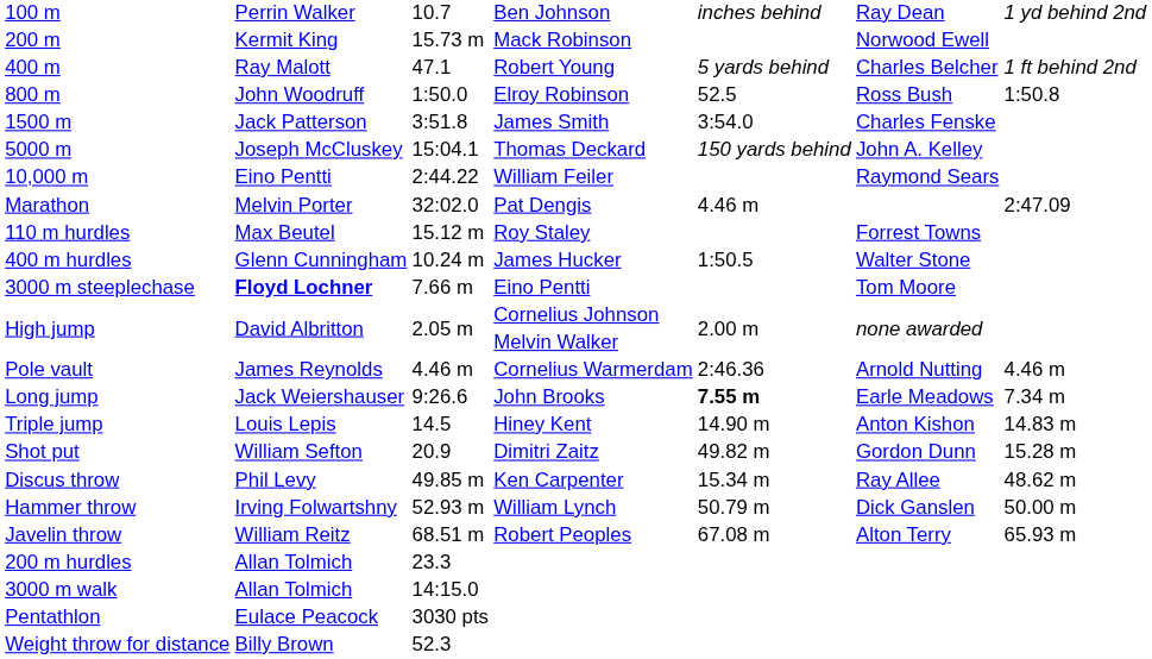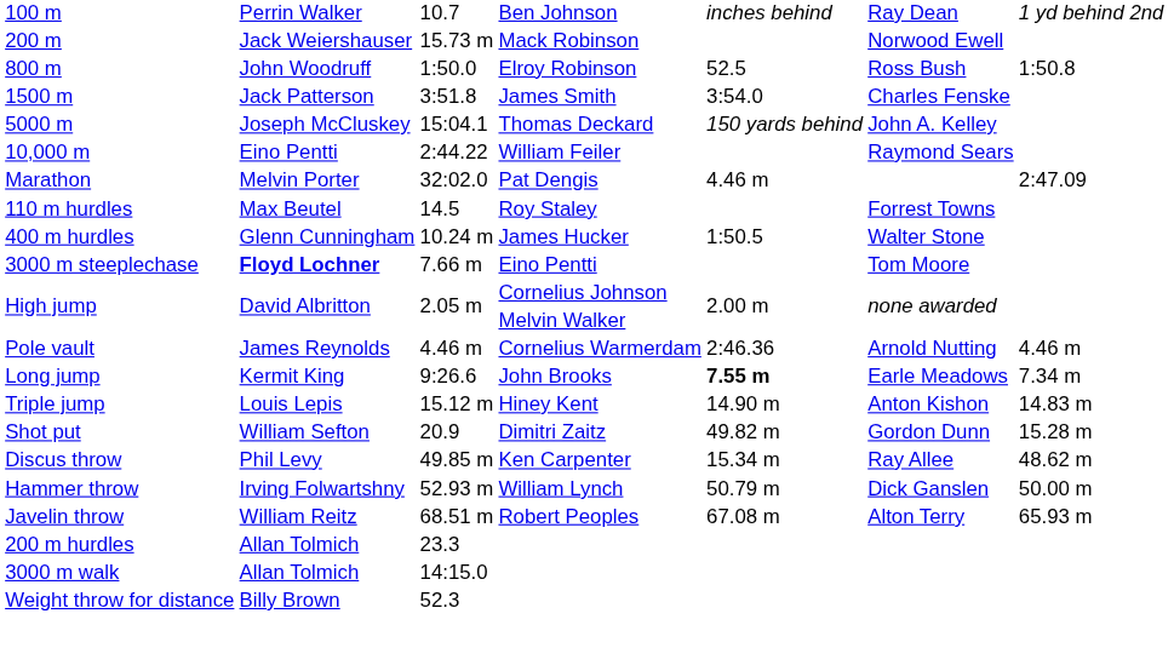 <table>
 <tr>
 <td><a href='#'>100 m</a></td>
 <td><a href='#'>Perrin Walker</a></td>
 <td>10.7</td>
 <td><a href='#'>Ben Johnson</a></td>
 <td><em>inches behind</em></td>
 <td><a href='#'>Ray Dean</a></td>
 <td><em>1 yd behind 2nd</em></td>
 </tr>
 <tr>
 <td><a href='#'>200 m</a></td>
-<td><a href='#'>Kermit King</a></td>
+<td><a href='#'>Jack Weiershauser</a></td>
 <td>15.73 m</td>
 <td><a href='#'>Mack Robinson</a></td>
 <td></td>
 <td><a href='#'>Norwood Ewell</a></td>
 <td></td>
-</tr>
-<tr>
-<td><a href='#'>400 m</a></td>
-<td><a href='#'>Ray Malott</a></td>
-<td>47.1</td>
-<td><a href='#'>Robert Young</a></td>
-<td><em>5 yards behind</em></td>
-<td><a href='#'>Charles Belcher</a></td>
-<td><em>1 ft behind 2nd</em></td>
 </tr>
 <tr>
 <td><a href='#'>800 m</a></td>
 <td><a href='#'>John Woodruff</a></td>
 <td>1:50.0</td>
 <td><a href='#'>Elroy Robinson</a></td>
 <td>52.5 </td>
 <td><a href='#'>Ross Bush</a></td>
 <td>1:50.8 </td>
 </tr>
 <tr>
 <td><a href='#'>1500 m</a></td>
 <td><a href='#'>Jack Patterson</a></td>
 <td>3:51.8</td>
 <td><a href='#'>James Smith</a></td>
 <td>3:54.0</td>
 <td><a href='#'>Charles Fenske</a></td>
 <td></td>
 </tr>
 <tr>
 <td><a href='#'>5000 m</a></td>
 <td><a href='#'>Joseph McCluskey</a></td>
 <td>15:04.1</td>
 <td><a href='#'>Thomas Deckard</a></td>
 <td><em>150 yards behind</em></td>
 <td><a href='#'>John A. Kelley</a></td>
 <td></td>
 </tr>
 <tr>
 <td><a href='#'>10,000 m</a></td>
 <td><a href='#'>Eino Pentti</a></td>
 <td>2:44.22</td>
 <td><a href='#'>William Feiler</a></td>
 <td></td>
 <td><a href='#'>Raymond Sears</a></td>
 <td></td>
 </tr>
 <tr>
 <td><a href='#'>Marathon</a></td>
 <td><a href='#'>Melvin Porter</a></td>
 <td>32:02.0</td>
 <td><a href='#'>Pat Dengis</a></td>
 <td>4.46 m</td>
 <td></td>
 <td>2:47.09</td>
 </tr>
 <tr>
 <td><a href='#'>110 m hurdles</a></td>
 <td><a href='#'>Max Beutel</a></td>
-<td>15.12 m</td>
+<td>14.5</td>
 <td><a href='#'>Roy Staley</a></td>
 <td></td>
 <td><a href='#'>Forrest Towns</a></td>
 <td></td>
 </tr>
 <tr>
 <td><a href='#'>400 m hurdles</a></td>
 <td><a href='#'>Glenn Cunningham</a></td>
 <td>10.24 m</td>
 <td><a href='#'>James Hucker</a></td>
 <td>1:50.5 </td>
 <td><a href='#'>Walter Stone</a></td>
 <td></td>
 </tr>
 <tr>
 <td><a href='#'>3000 m steeplechase</a></td>
 <td><strong><a href='#'>Floyd Lochner</a></strong></td>
 <td>7.66 m</td>
 <td><a href='#'>Eino Pentti</a></td>
 <td></td>
 <td><a href='#'>Tom Moore</a></td>
 <td></td>
 </tr>
 <tr>
 <td rowspan=2><a href='#'>High jump</a></td>
 <td rowspan=2><a href='#'>David Albritton</a></td>
 <td rowspan=2>2.05 m</td>
 <td><a href='#'>Cornelius Johnson</a></td>
 <td rowspan=2>2.00 m</td>
 <td rowspan=2 colspan=2><em>none awarded</em></td>
 </tr>
 <tr>
 <td rowspan=1><a href='#'>Melvin Walker</a></td>
 </tr>
 <tr>
 <td><a href='#'>Pole vault</a></td>
 <td><a href='#'>James Reynolds</a></td>
 <td>4.46 m</td>
 <td><a href='#'>Cornelius Warmerdam</a></td>
 <td>2:46.36</td>
 <td><a href='#'>Arnold Nutting</a></td>
 <td>4.46 m</td>
 </tr>
 <tr>
 <td><a href='#'>Long jump</a></td>
-<td><a href='#'>Jack Weiershauser</a></td>
+<td><a href='#'>Kermit King</a></td>
 <td>9:26.6</td>
 <td><a href='#'>John Brooks</a></td>
 <td><strong>7.55 m</strong></td>
 <td><a href='#'>Earle Meadows</a></td>
 <td>7.34 m</td>
 </tr>
 <tr>
 <td><a href='#'>Triple jump</a></td>
 <td><a href='#'>Louis Lepis</a></td>
-<td>14.5</td>
+<td>15.12 m</td>
 <td><a href='#'>Hiney Kent</a></td>
 <td>14.90 m</td>
 <td><a href='#'>Anton Kishon</a></td>
 <td>14.83 m</td>
 </tr>
 <tr>
 <td><a href='#'>Shot put</a></td>
 <td><a href='#'>William Sefton</a></td>
 <td>20.9</td>
 <td><a href='#'>Dimitri Zaitz</a></td>
 <td>49.82 m</td>
 <td><a href='#'>Gordon Dunn</a></td>
 <td>15.28 m</td>
 </tr>
 <tr>
 <td><a href='#'>Discus throw</a></td>
 <td><a href='#'>Phil Levy</a></td>
 <td>49.85 m</td>
 <td><a href='#'>Ken Carpenter</a></td>
 <td>15.34 m</td>
 <td><a href='#'>Ray Allee</a></td>
 <td>48.62 m</td>
 </tr>
 <tr>
 <td><a href='#'>Hammer throw</a></td>
 <td><a href='#'>Irving Folwartshny</a></td>
 <td>52.93 m</td>
 <td><a href='#'>William Lynch</a></td>
 <td>50.79 m</td>
 <td><a href='#'>Dick Ganslen</a></td>
 <td>50.00 m</td>
 </tr>
 <tr>
 <td><a href='#'>Javelin throw</a></td>
 <td><a href='#'>William Reitz</a></td>
 <td>68.51 m</td>
 <td><a href='#'>Robert Peoples</a></td>
 <td>67.08 m</td>
 <td><a href='#'>Alton Terry</a></td>
 <td>65.93 m</td>
 </tr>
 <tr>
 <td><a href='#'>200 m hurdles</a></td>
 <td><a href='#'>Allan Tolmich</a></td>
 <td>23.3</td>
 <td></td>
 <td></td>
 <td></td>
 <td></td>
 </tr>
 <tr>
 <td><a href='#'>3000 m walk</a></td>
 <td><a href='#'>Allan Tolmich</a></td>
 <td>14:15.0</td>
 <td></td>
 <td></td>
 <td></td>
 <td></td>
 </tr>
 <tr>
-<td><a href='#'>Pentathlon</a></td>
-<td><a href='#'>Eulace Peacock</a></td>
-<td>3030 pts</td>
-<td></td>
-<td></td>
-<td></td>
-<td></td>
-</tr>
-<tr>
 <td><a href='#'>Weight throw for distance</a></td>
 <td><a href='#'>Billy Brown</a></td>
 <td>52.3</td>
 <td></td>
 <td></td>
 <td></td>
 <td></td>
 </tr>
 </table>
